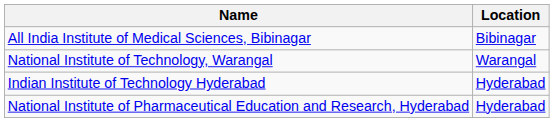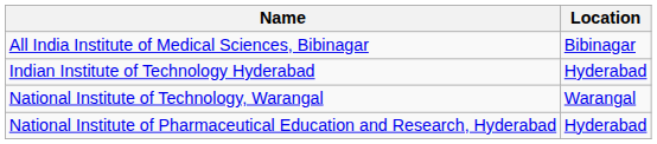 <table class="wikitable">
 <tr>
 <th>Name</th>
 <th>Location</th>
 </tr>
 <tr>
 <td><a href='#'>All India Institute of Medical Sciences, Bibinagar</a></td>
 <td><a href='#'>Bibinagar</a></td>
 </tr>
 <tr>
+<td><a href='#'>Indian Institute of Technology Hyderabad</a></td>
+<td><a href='#'>Hyderabad</a></td>
+</tr>
+<tr>
 <td><a href='#'>National Institute of Technology, Warangal</a></td>
 <td><a href='#'>Warangal</a></td>
-</tr>
-<tr>
-<td><a href='#'>Indian Institute of Technology Hyderabad</a></td>
-<td><a href='#'>Hyderabad</a></td>
 </tr>
 <tr>
 <td><a href='#'>National Institute of Pharmaceutical Education and Research, Hyderabad</a></td>
 <td><a href='#'>Hyderabad</a></td>
 </tr>
 </table>
